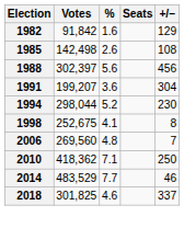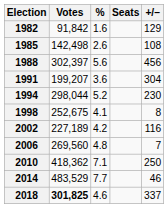 <table class="wikitable" style="font-size:97%; text-align:right;">
 <tr>
 <th rowspan=1>Election</th>
 <th colspan=1>Votes</th>
 <th colspan=1>%</th>
 <th rowspan=1>Seats</th>
 <th rowspan=1>+/–</th>
 </tr>
 <tr>
 <th>1982</th>
 <td>91,842</td>
 <td>1.6</td>
 <td></td>
 <td> 129</td>
 </tr>
 <tr>
 <th>1985</th>
 <td>142,498</td>
 <td>2.6</td>
 <td></td>
 <td> 108</td>
 </tr>
 <tr>
 <th>1988</th>
 <td>302,397</td>
 <td>5.6</td>
 <td></td>
 <td> 456</td>
 </tr>
 <tr>
 <th>1991</th>
 <td>199,207</td>
 <td>3.6</td>
 <td></td>
 <td> 304</td>
 </tr>
 <tr>
 <th>1994</th>
 <td>298,044</td>
 <td>5.2</td>
 <td></td>
 <td> 230</td>
 </tr>
 <tr>
 <th>1998</th>
 <td>252,675</td>
 <td>4.1</td>
 <td></td>
 <td> 8</td>
 </tr>
 <tr>
+<th>2002</th>
+<td>227,189</td>
+<td>4.2</td>
+<td></td>
+<td> 116</td>
+</tr>
+<tr>
 <th>2006</th>
 <td>269,560</td>
 <td>4.8</td>
 <td></td>
 <td> 7</td>
 </tr>
 <tr>
 <th>2010</th>
 <td>418,362</td>
 <td>7.1</td>
 <td></td>
 <td> 250</td>
 </tr>
 <tr>
 <th>2014</th>
 <td>483,529</td>
 <td>7.7</td>
 <td></td>
 <td> 46</td>
 </tr>
 <tr>
 <th>2018</th>
-<td>301,825</td>
+<td><strong>301,825</strong></td>
 <td>4.6</td>
 <td></td>
 <td> 337</td>
 </tr>
 </table>
